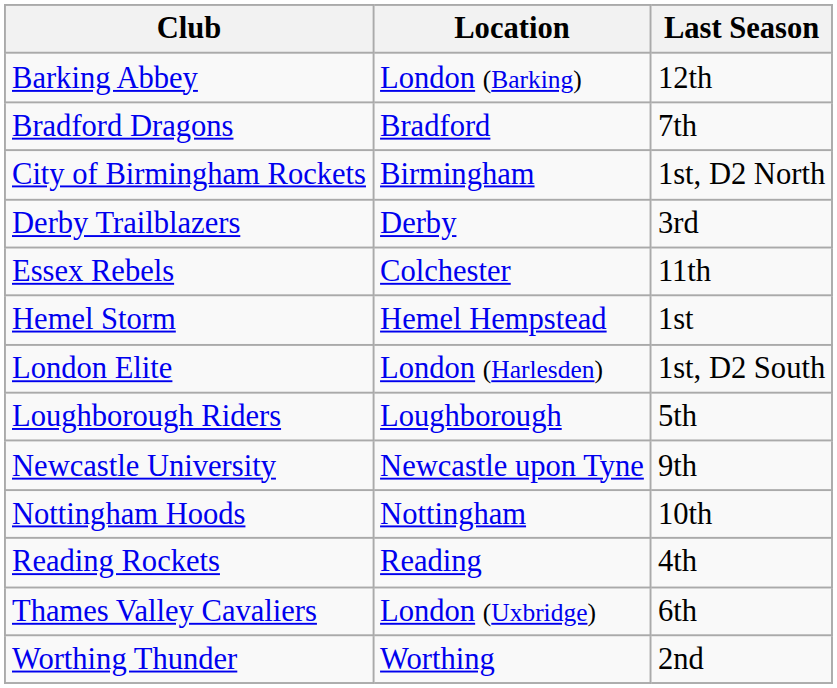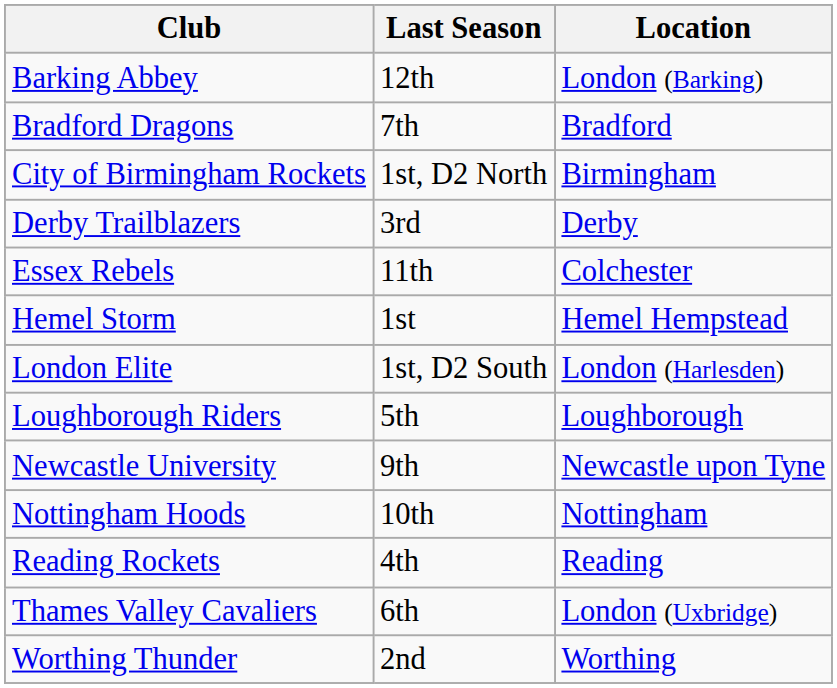 <table class="wikitable sortable" style="text-align:left;">
 <tr>
 <th>Club</th>
+<th>Last Season</th>
 <th>Location</th>
-<th>Last Season</th>
 </tr>
 <tr>
 <td style="text-align:left;"><a href='#'>Barking Abbey</a></td>
+<td>12th</td>
 <td><a href='#'>London</a> <small>(<a href='#'>Barking</a>)</small></td>
-<td>12th</td>
 </tr>
 <tr>
 <td style="text-align:left;"><a href='#'>Bradford Dragons</a></td>
+<td>7th</td>
 <td><a href='#'>Bradford</a></td>
-<td>7th</td>
 </tr>
 <tr>
 <td style="text-align:left;"><a href='#'>City of Birmingham Rockets</a></td>
+<td>1st, D2 North</td>
 <td><a href='#'>Birmingham</a></td>
-<td>1st, D2 North</td>
 </tr>
 <tr>
 <td style="text-align:left;"><a href='#'>Derby Trailblazers</a></td>
+<td>3rd</td>
 <td><a href='#'>Derby</a></td>
-<td>3rd</td>
 </tr>
 <tr>
 <td style="text-align:left;"><a href='#'>Essex Rebels</a></td>
+<td>11th</td>
 <td><a href='#'>Colchester</a></td>
-<td>11th</td>
 </tr>
 <tr>
 <td style="text-align:left;"><a href='#'>Hemel Storm</a></td>
+<td>1st</td>
 <td><a href='#'>Hemel Hempstead</a></td>
-<td>1st</td>
 </tr>
 <tr>
 <td style="text-align:left;"><a href='#'>London Elite</a></td>
+<td>1st, D2 South</td>
 <td><a href='#'>London</a> <small>(<a href='#'>Harlesden</a>)</small></td>
-<td>1st, D2 South</td>
 </tr>
 <tr>
 <td style="text-align:left;"><a href='#'>Loughborough Riders</a></td>
+<td>5th</td>
 <td><a href='#'>Loughborough</a></td>
-<td>5th</td>
 </tr>
 <tr>
 <td style="text-align:left;"><a href='#'>Newcastle University</a></td>
+<td>9th</td>
 <td><a href='#'>Newcastle upon Tyne</a></td>
-<td>9th</td>
 </tr>
 <tr>
 <td style="text-align:left;"><a href='#'>Nottingham Hoods</a></td>
+<td>10th</td>
 <td><a href='#'>Nottingham</a></td>
-<td>10th</td>
 </tr>
 <tr>
 <td style="text-align:left;"><a href='#'>Reading Rockets</a></td>
+<td>4th</td>
 <td><a href='#'>Reading</a></td>
-<td>4th</td>
 </tr>
 <tr>
 <td style="text-align:left;"><a href='#'>Thames Valley Cavaliers</a></td>
+<td>6th</td>
 <td><a href='#'>London</a> <small>(<a href='#'>Uxbridge</a>)</small></td>
-<td>6th</td>
 </tr>
 <tr>
 <td style="text-align:left;"><a href='#'>Worthing Thunder</a></td>
+<td>2nd</td>
 <td><a href='#'>Worthing</a></td>
-<td>2nd</td>
 </tr>
 </table>
